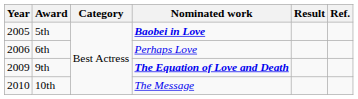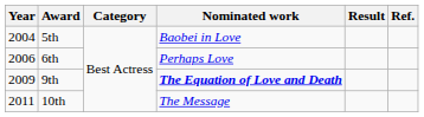 <table class="wikitable">
 <tr>
 <th>Year</th>
 <th>Award</th>
 <th>Category</th>
 <th>Nominated work</th>
 <th>Result</th>
 <th>Ref.</th>
 </tr>
 <tr>
-<td>2005</td>
+<td>2004</td>
 <td>5th</td>
 <td rowspan=4>Best Actress</td>
-<td><strong><em><a href='#'>Baobei in Love</a></em></strong></td>
+<td><em><a href='#'>Baobei in Love</a></em></td>
 <td></td>
 <td></td>
 </tr>
 <tr>
 <td>2006</td>
 <td>6th</td>
 <td><em><a href='#'>Perhaps Love</a></em></td>
 <td></td>
 <td></td>
 </tr>
 <tr>
 <td>2009</td>
 <td>9th</td>
 <td><strong><em><a href='#'>The Equation of Love and Death</a></em></strong></td>
 <td></td>
 <td></td>
 </tr>
 <tr>
-<td>2010</td>
+<td>2011</td>
 <td>10th</td>
 <td><em><a href='#'>The Message</a></em></td>
 <td></td>
 <td></td>
 </tr>
 </table>
